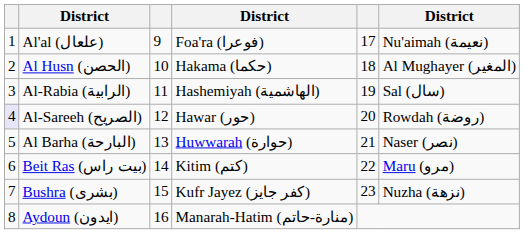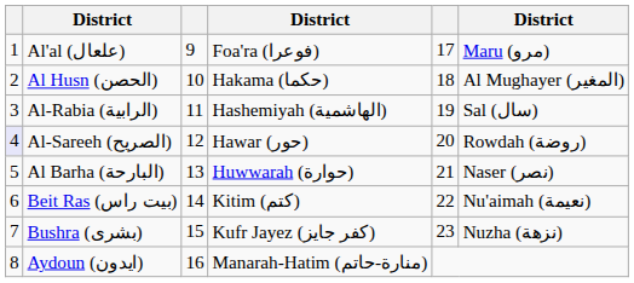 <table class="wikitable">
 <tr>
 <th></th>
 <th>District</th>
 <th></th>
 <th>District</th>
 <th></th>
 <th>District</th>
 </tr>
 <tr>
 <td>1</td>
 <td>Al'al (علعال)</td>
 <td>9</td>
 <td>Foa'ra (فوعرا)</td>
 <td>17</td>
-<td>Nu'aimah (نعيمة)</td>
+<td><a href='#'>Maru</a> (مرو)</td>
 </tr>
 <tr>
 <td>2</td>
 <td><a href='#'>Al Husn</a> (الحصن)</td>
 <td>10</td>
 <td>Hakama (حكما)</td>
 <td>18</td>
 <td>Al Mughayer (المغير)</td>
 </tr>
 <tr>
 <td>3</td>
 <td>Al-Rabia (الرابية)</td>
 <td>11</td>
 <td>Hashemiyah (الهاشمية)</td>
 <td>19</td>
 <td>Sal (سال)</td>
 </tr>
 <tr>
 <td style="background: lavender;">4</td>
 <td>Al-Sareeh (الصريح)</td>
 <td>12</td>
 <td>Hawar (حور)</td>
 <td>20</td>
 <td>Rowdah (روضة)</td>
 </tr>
 <tr>
 <td>5</td>
 <td>Al Barha (البارحة)</td>
 <td>13</td>
 <td><a href='#'>Huwwarah</a> (حوارة)</td>
 <td>21</td>
 <td>Naser (نصر)</td>
 </tr>
 <tr>
 <td>6</td>
 <td><a href='#'>Beit Ras</a> (بيت راس)</td>
 <td>14</td>
 <td>Kitim (كتم)</td>
 <td>22</td>
-<td><a href='#'>Maru</a> (مرو)</td>
+<td>Nu'aimah (نعيمة)</td>
 </tr>
 <tr>
 <td>7</td>
 <td><a href='#'>Bushra</a> (بشرى)</td>
 <td>15</td>
 <td>Kufr Jayez (كفر جايز)</td>
 <td>23</td>
 <td>Nuzha (نزهة)</td>
 </tr>
 <tr>
 <td>8</td>
 <td><a href='#'>Aydoun</a> (ايدون)</td>
 <td>16</td>
 <td>Manarah-Hatim (منارة-حاتم)</td>
 </tr>
 </table>
